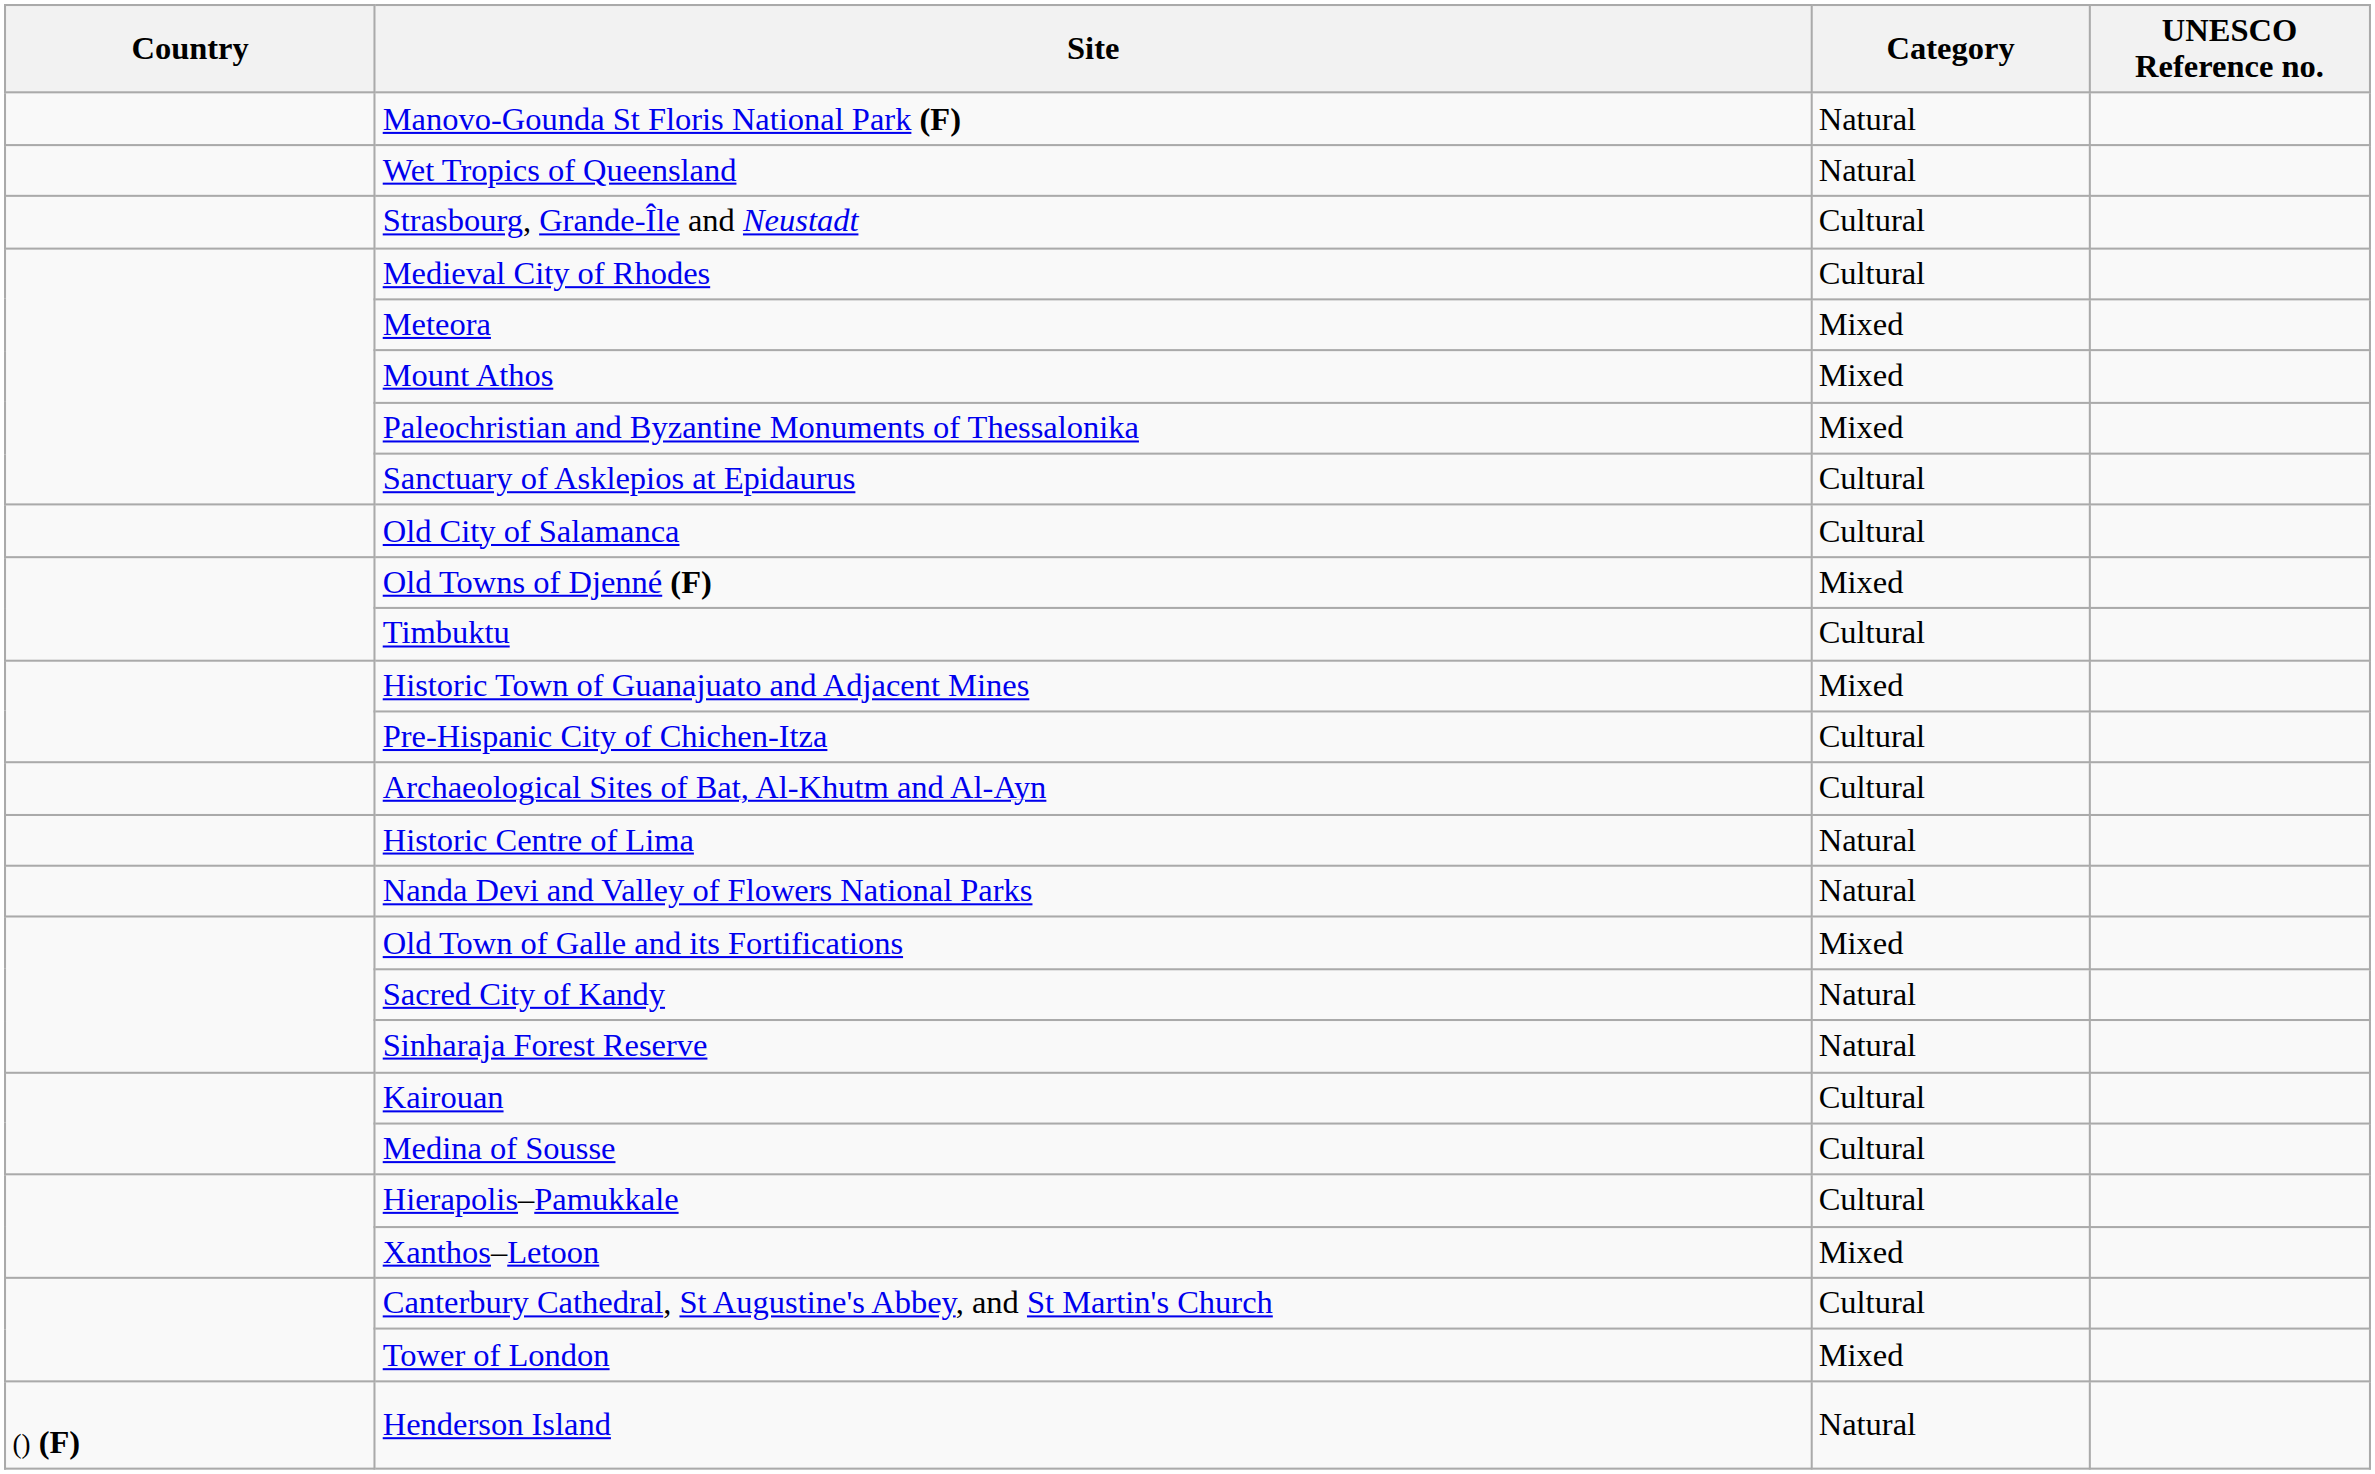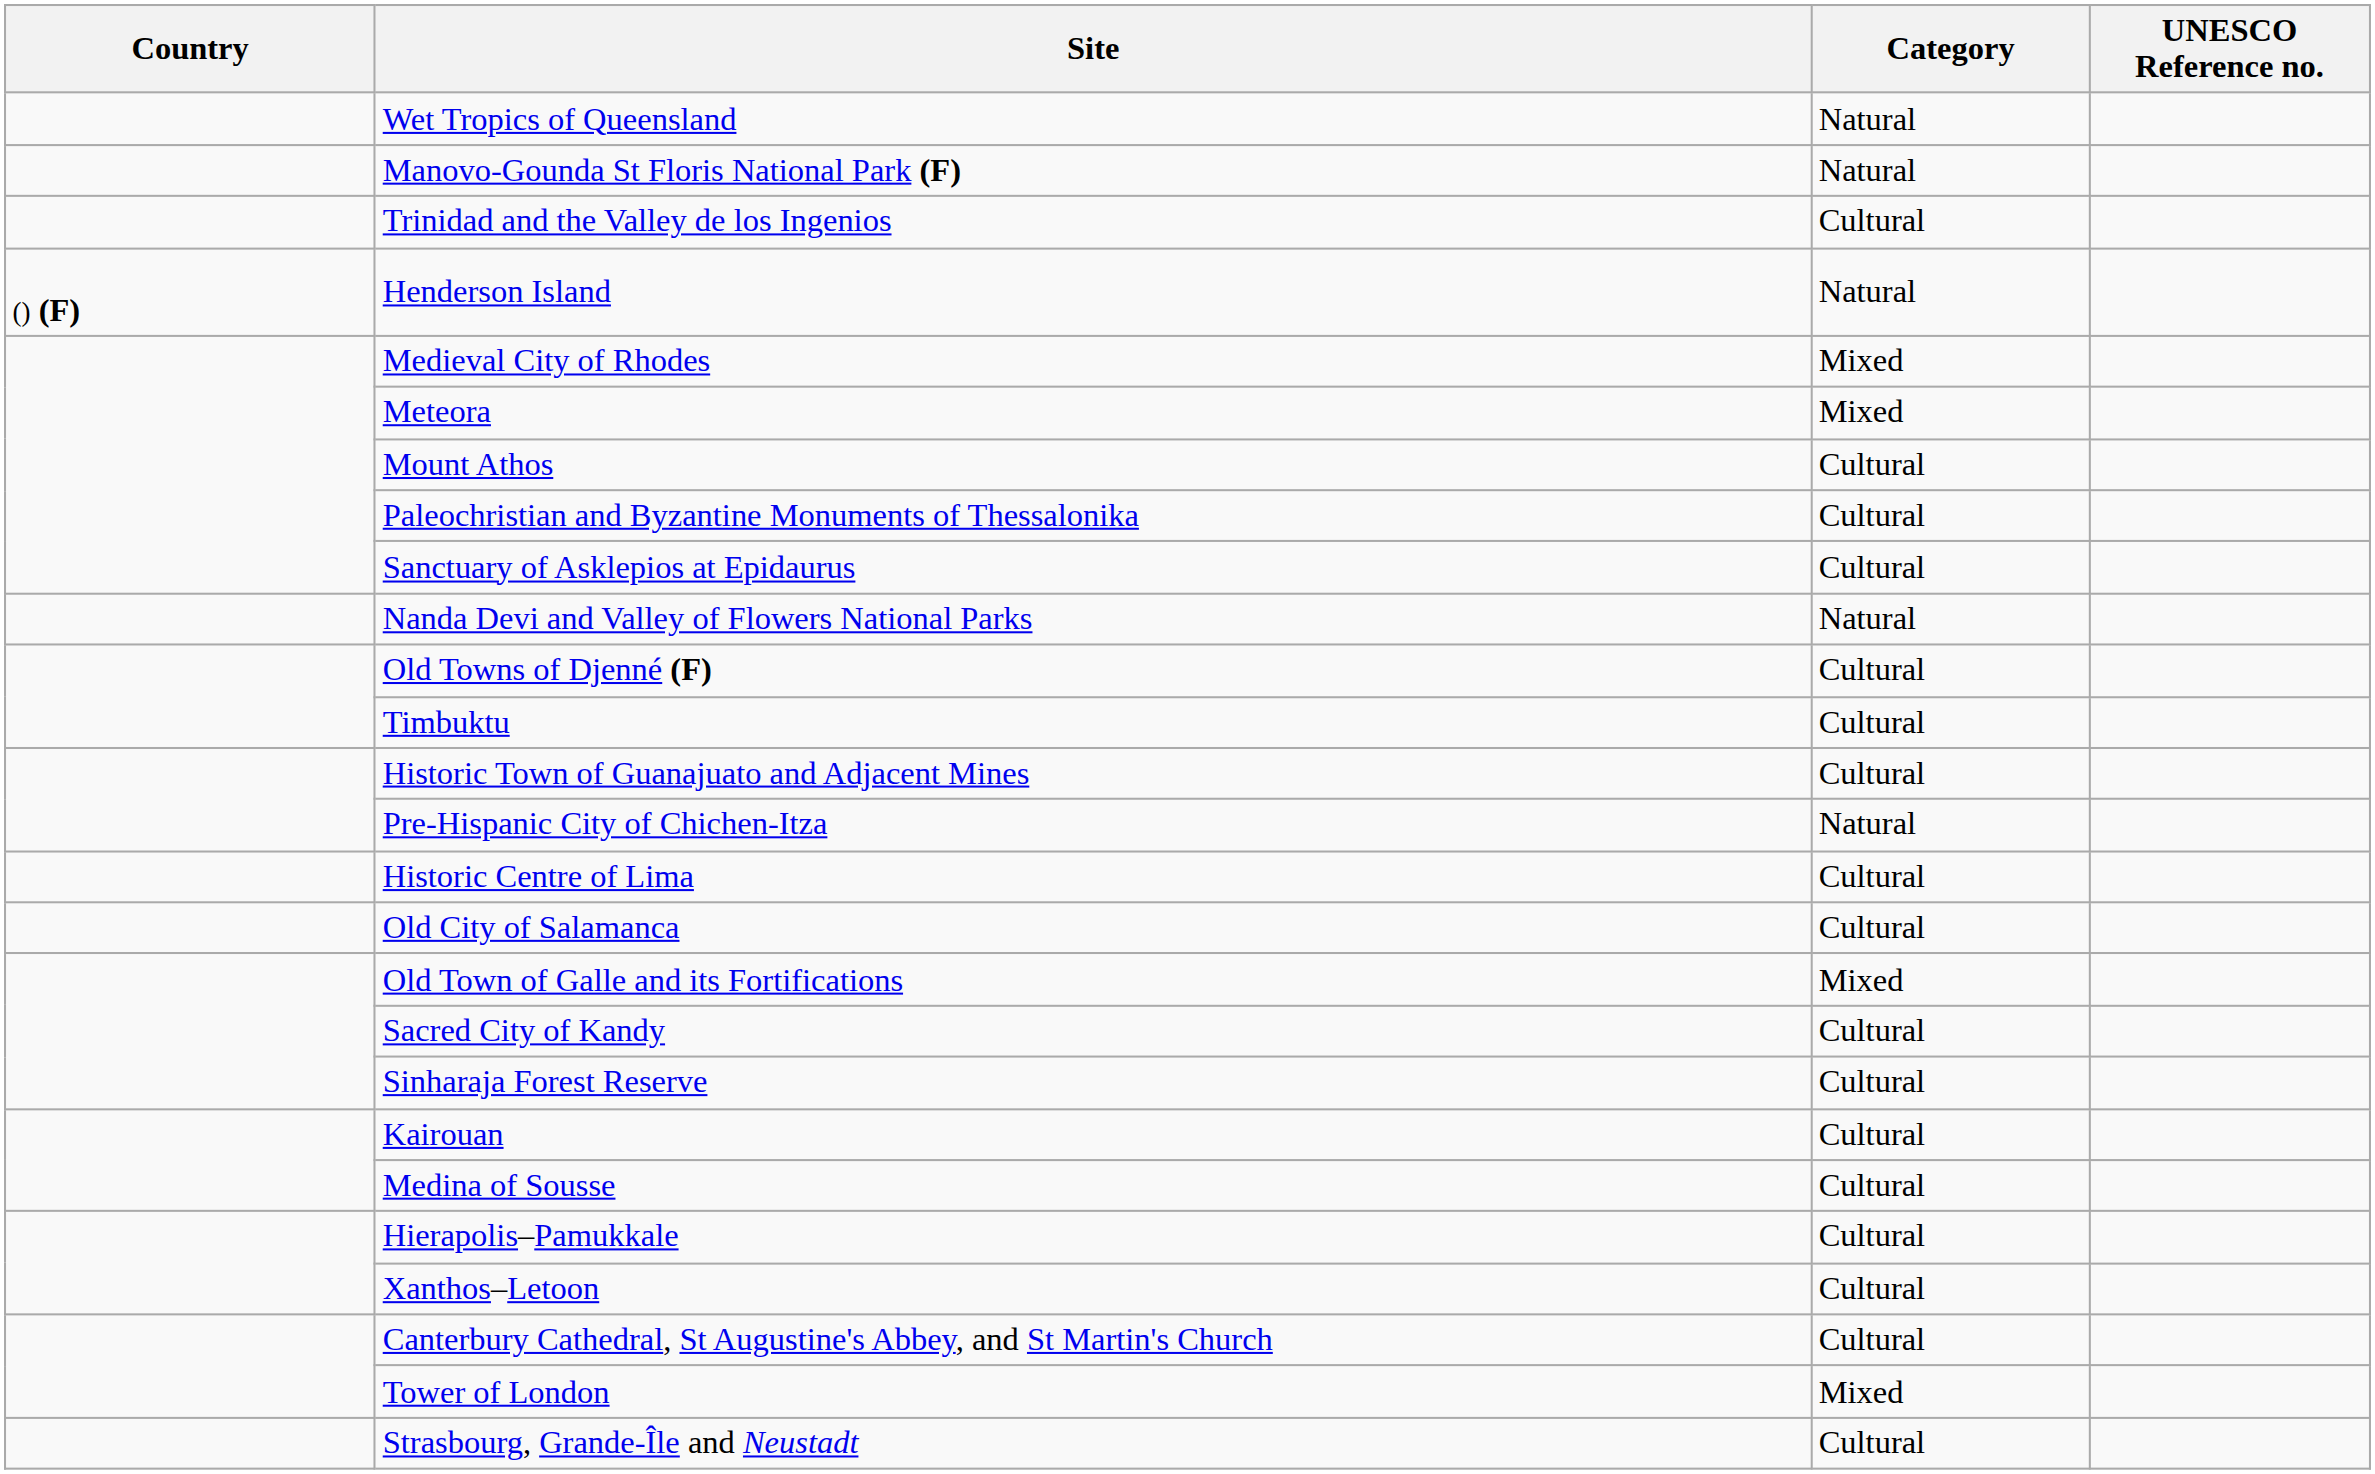 <table class="wikitable sortable" style="font-size:100%;">
 <tr>
 <th scope="col" width="175">Country</th>
 <th scope="col" width="700">Site</th>
 <th scope="col" width="130">Category</th>
 <th scope="col" width="130">UNESCO Reference no.</th>
 </tr>
 <tr>
 <td></td>
+<td><a href='#'>Wet Tropics of Queensland</a></td>
+<td>Natural</td>
+<td></td>
+</tr>
+<tr>
+<td></td>
 <td><a href='#'>Manovo-Gounda St Floris National Park</a> <strong>(F)</strong></td>
 <td>Natural</td>
 <td></td>
 </tr>
 <tr>
 <td></td>
-<td><a href='#'>Wet Tropics of Queensland</a></td>
-<td>Natural</td>
+<td><a href='#'>Trinidad and the Valley de los Ingenios</a></td>
+<td>Cultural</td>
 <td></td>
 </tr>
 <tr>
-<td></td>
-<td><a href='#'>Strasbourg</a>, <a href='#'>Grande-Île</a> and <a href='#'><em>Neustadt</em></a></td>
-<td>Cultural</td>
+<td><br><small>()</small> <strong>(F)</strong></td>
+<td><a href='#'>Henderson Island</a></td>
+<td>Natural</td>
 <td></td>
 </tr>
 <tr>
 <td rowspan="5"></td>
 <td><a href='#'>Medieval City of Rhodes</a></td>
-<td>Cultural</td>
+<td>Mixed</td>
 <td></td>
 </tr>
 <tr>
 <td><a href='#'>Meteora</a></td>
 <td>Mixed</td>
 <td></td>
 </tr>
 <tr>
 <td><a href='#'>Mount Athos</a></td>
-<td>Mixed</td>
+<td>Cultural</td>
 <td></td>
 </tr>
 <tr>
 <td><a href='#'>Paleochristian and Byzantine Monuments of Thessalonika</a></td>
-<td>Mixed</td>
+<td>Cultural</td>
 <td></td>
 </tr>
 <tr>
 <td><a href='#'>Sanctuary of Asklepios at Epidaurus</a></td>
+<td>Cultural</td>
+<td></td>
+</tr>
+<tr>
+<td></td>
+<td><a href='#'>Nanda Devi and Valley of Flowers National Parks</a></td>
+<td>Natural</td>
+<td></td>
+</tr>
+<tr>
+<td rowspan="2"></td>
+<td><a href='#'>Old Towns of Djenné</a> <strong>(F)</strong></td>
+<td>Cultural</td>
+<td></td>
+</tr>
+<tr>
+<td><a href='#'>Timbuktu</a></td>
+<td>Cultural</td>
+<td></td>
+</tr>
+<tr>
+<td rowspan="2"></td>
+<td><a href='#'>Historic Town of Guanajuato and Adjacent Mines</a></td>
+<td>Cultural</td>
+<td></td>
+</tr>
+<tr>
+<td><a href='#'>Pre-Hispanic City of Chichen-Itza</a></td>
+<td>Natural</td>
+<td></td>
+</tr>
+<tr>
+<td></td>
+<td><a href='#'>Historic Centre of Lima</a></td>
 <td>Cultural</td>
 <td></td>
 </tr>
 <tr>
 <td></td>
 <td><a href='#'>Old City of Salamanca</a></td>
 <td>Cultural</td>
 <td></td>
 </tr>
 <tr>
-<td rowspan="2"></td>
-<td><a href='#'>Old Towns of Djenné</a> <strong>(F)</strong></td>
-<td>Mixed</td>
-<td></td>
-</tr>
-<tr>
-<td><a href='#'>Timbuktu</a></td>
-<td>Cultural</td>
-<td></td>
-</tr>
-<tr>
-<td rowspan="2"></td>
-<td><a href='#'>Historic Town of Guanajuato and Adjacent Mines</a></td>
-<td>Mixed</td>
-<td></td>
-</tr>
-<tr>
-<td><a href='#'>Pre-Hispanic City of Chichen-Itza</a></td>
-<td>Cultural</td>
-<td></td>
-</tr>
-<tr>
-<td></td>
-<td><a href='#'>Archaeological Sites of Bat, Al-Khutm and Al-Ayn</a></td>
-<td>Cultural</td>
-<td></td>
-</tr>
-<tr>
-<td></td>
-<td><a href='#'>Historic Centre of Lima</a></td>
-<td>Natural</td>
-<td></td>
-</tr>
-<tr>
-<td></td>
-<td><a href='#'>Nanda Devi and Valley of Flowers National Parks</a></td>
-<td>Natural</td>
-<td></td>
-</tr>
-<tr>
 <td rowspan="3"></td>
 <td><a href='#'>Old Town of Galle and its Fortifications</a></td>
 <td>Mixed</td>
 <td></td>
 </tr>
 <tr>
 <td><a href='#'>Sacred City of Kandy</a></td>
-<td>Natural</td>
+<td>Cultural</td>
 <td></td>
 </tr>
 <tr>
 <td><a href='#'>Sinharaja Forest Reserve</a></td>
-<td>Natural</td>
+<td>Cultural</td>
 <td></td>
 </tr>
 <tr>
 <td rowspan="2"></td>
 <td><a href='#'>Kairouan</a></td>
 <td>Cultural</td>
 <td></td>
 </tr>
 <tr>
 <td><a href='#'>Medina of Sousse</a></td>
 <td>Cultural</td>
 <td></td>
 </tr>
 <tr>
 <td rowspan="2"></td>
 <td><a href='#'>Hierapolis</a>–<a href='#'>Pamukkale</a></td>
 <td>Cultural</td>
 <td></td>
 </tr>
 <tr>
 <td><a href='#'>Xanthos</a>–<a href='#'>Letoon</a></td>
-<td>Mixed</td>
+<td>Cultural</td>
 <td></td>
 </tr>
 <tr>
 <td rowspan="2"></td>
 <td><a href='#'>Canterbury Cathedral</a>, <a href='#'>St Augustine's Abbey</a>, and <a href='#'>St Martin's Church</a></td>
 <td>Cultural</td>
 <td></td>
 </tr>
 <tr>
 <td><a href='#'>Tower of London</a></td>
 <td>Mixed</td>
 <td></td>
 </tr>
 <tr>
-<td><br><small>()</small> <strong>(F)</strong></td>
-<td><a href='#'>Henderson Island</a></td>
-<td>Natural</td>
+<td></td>
+<td><a href='#'>Strasbourg</a>, <a href='#'>Grande-Île</a> and <a href='#'><em>Neustadt</em></a></td>
+<td>Cultural</td>
 <td></td>
 </tr>
 </table>
